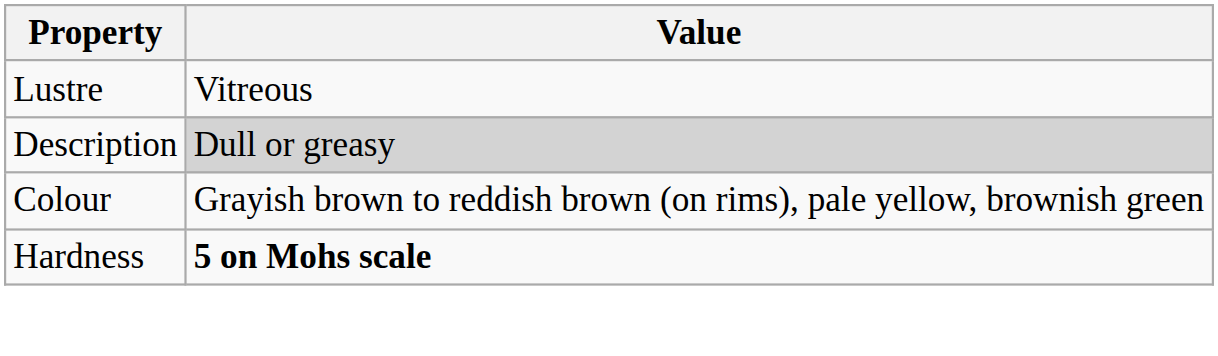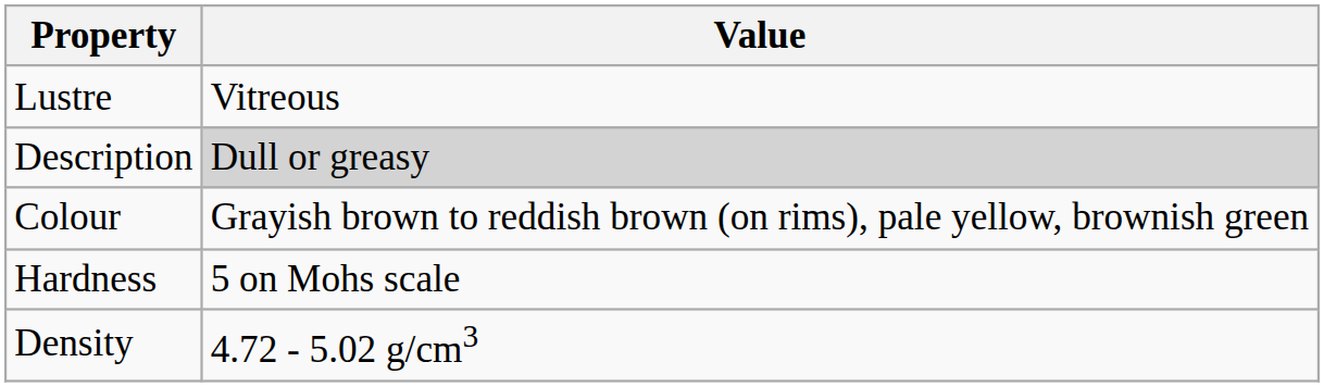 <table class="wikitable">
 <tr>
 <th>Property</th>
 <th>Value</th>
 </tr>
 <tr>
 <td>Lustre</td>
 <td>Vitreous</td>
 </tr>
 <tr>
 <td>Description</td>
 <td style="background: lightgrey;">Dull or greasy</td>
 </tr>
 <tr>
 <td>Colour</td>
 <td>Grayish brown to reddish brown (on rims), pale yellow, brownish green</td>
 </tr>
 <tr>
 <td>Hardness</td>
-<td><strong>5 on Mohs scale</strong></td>
+<td>5 on Mohs scale</td>
+</tr>
+<tr>
+<td>Density</td>
+<td>4.72 - 5.02 g/cm<sup>3</sup></td>
 </tr>
 </table>
